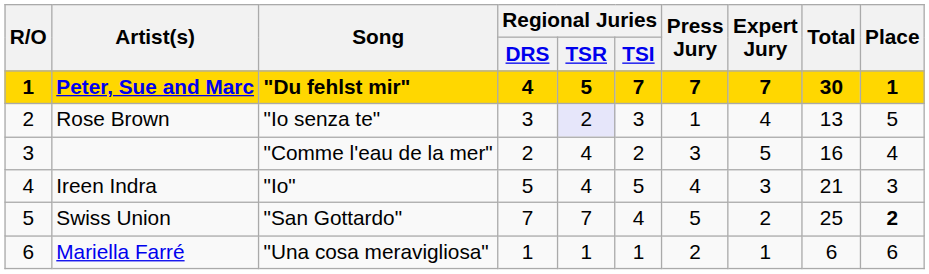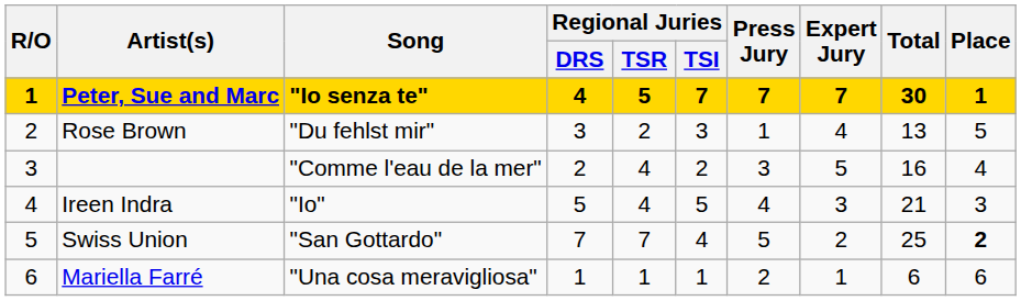 <table class="sortable wikitable" style="margin: 1em auto 1em auto; text-align:center">
 <tr>
 <th rowspan="2">R/O</th>
 <th rowspan="2">Artist(s)</th>
 <th rowspan="2">Song</th>
 <th colspan="3">Regional Juries</th>
 <th rowspan="2">Press<br>Jury</th>
 <th rowspan="2">Expert<br>Jury</th>
 <th rowspan="2">Total</th>
 <th rowspan="2">Place</th>
 </tr>
 <tr>
 <th><a href='#'>DRS</a></th>
 <th><a href='#'>TSR</a></th>
 <th><a href='#'>TSI</a></th>
 </tr>
 <tr style="font-weight:bold; background:gold;">
 <td>1</td>
 <td align="left"><a href='#'>Peter, Sue and Marc</a></td>
-<td align="left">"Du fehlst mir"</td>
+<td align="left">"Io senza te"</td>
 <td>4</td>
 <td>5</td>
 <td>7</td>
 <td>7</td>
 <td>7</td>
 <td>30</td>
 <td>1</td>
 </tr>
 <tr>
 <td>2</td>
 <td align="left">Rose Brown</td>
-<td align="left">"Io senza te"</td>
+<td align="left">"Du fehlst mir"</td>
 <td>3</td>
-<td style="background: lavender;">2</td>
+<td>2</td>
 <td>3</td>
 <td>1</td>
 <td>4</td>
 <td>13</td>
 <td>5</td>
 </tr>
 <tr>
 <td>3</td>
 <td align="left"></td>
 <td align="left">"Comme l'eau de la mer"</td>
 <td>2</td>
 <td>4</td>
 <td>2</td>
 <td>3</td>
 <td>5</td>
 <td>16</td>
 <td>4</td>
 </tr>
 <tr>
 <td>4</td>
 <td align="left">Ireen Indra</td>
 <td align="left">"Io"</td>
 <td>5</td>
 <td>4</td>
 <td>5</td>
 <td>4</td>
 <td>3</td>
 <td>21</td>
 <td>3</td>
 </tr>
 <tr>
 <td>5</td>
 <td align="left">Swiss Union</td>
 <td align="left">"San Gottardo"</td>
 <td>7</td>
 <td>7</td>
 <td>4</td>
 <td>5</td>
 <td>2</td>
 <td>25</td>
 <td><strong>2</strong></td>
 </tr>
 <tr>
 <td>6</td>
 <td align="left"><a href='#'>Mariella Farré</a></td>
 <td align="left">"Una cosa meravigliosa"</td>
 <td>1</td>
 <td>1</td>
 <td>1</td>
 <td>2</td>
 <td>1</td>
 <td>6</td>
 <td>6</td>
 </tr>
 </table>
